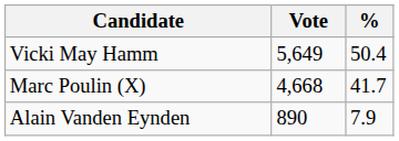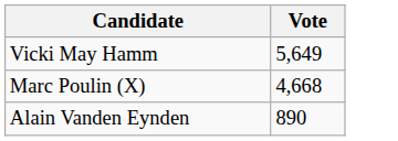 <table class="wikitable">
 <tr>
 <th bgcolor="#DDDDFF" width="200px">Candidate</th>
 <th bgcolor="#DDDDFF" width="50px">Vote</th>
-<th bgcolor="#DDDDFF" width="30px">%</th>
 </tr>
 <tr>
 <td>Vicki May Hamm</td>
 <td>5,649</td>
-<td>50.4</td>
 </tr>
 <tr>
 <td>Marc Poulin (X)</td>
 <td>4,668</td>
-<td>41.7</td>
 </tr>
 <tr>
 <td>Alain Vanden Eynden</td>
 <td>890</td>
-<td>7.9</td>
 </tr>
 </table>
